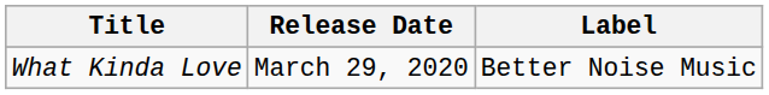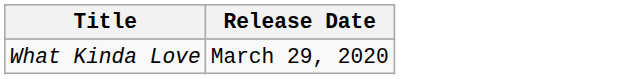 <table class="wikitable">
 <tr>
 <th>Title</th>
 <th>Release Date</th>
-<th>Label</th>
 </tr>
 <tr>
 <td><em>What Kinda Love</em></td>
 <td>March 29, 2020</td>
-<td>Better Noise Music</td>
 </tr>
 </table>
